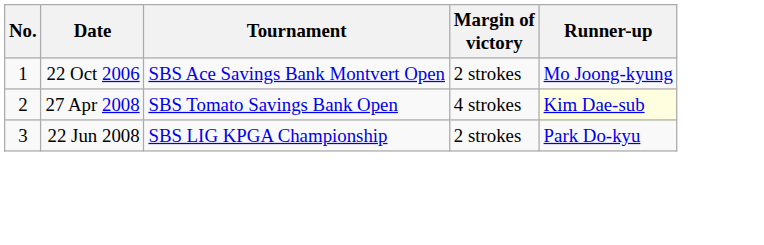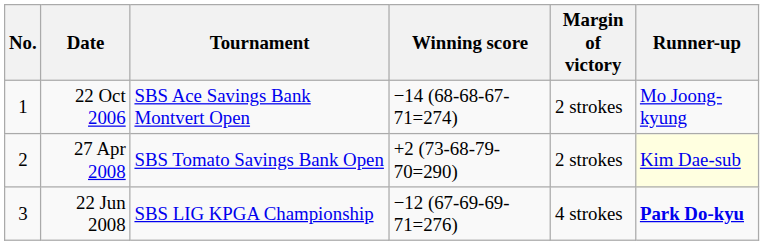 <table class="wikitable" style="font-size:95%;">
 <tr>
 <th>No.</th>
 <th>Date</th>
 <th>Tournament</th>
+<th>Winning score</th>
 <th>Margin of<br>victory</th>
 <th>Runner-up</th>
 </tr>
 <tr>
 <td align=center>1</td>
 <td align=right>22 Oct <a href='#'>2006</a></td>
 <td><a href='#'>SBS Ace Savings Bank Montvert Open</a></td>
+<td>−14 (68-68-67-71=274)</td>
 <td>2 strokes</td>
 <td> <a href='#'>Mo Joong-kyung</a></td>
 </tr>
 <tr>
 <td align=center>2</td>
 <td align=right>27 Apr <a href='#'>2008</a></td>
 <td><a href='#'>SBS Tomato Savings Bank Open</a></td>
-<td>4 strokes</td>
+<td>+2 (73-68-79-70=290)</td>
+<td>2 strokes</td>
 <td style="background: lightyellow;"> <a href='#'>Kim Dae-sub</a></td>
 </tr>
 <tr>
 <td align=center>3</td>
 <td align=right>22 Jun 2008</td>
 <td><a href='#'>SBS LIG KPGA Championship</a></td>
-<td>2 strokes</td>
-<td> <a href='#'>Park Do-kyu</a></td>
+<td>−12 (67-69-69-71=276)</td>
+<td>4 strokes</td>
+<td><strong> <a href='#'>Park Do-kyu</a></strong></td>
 </tr>
 </table>
